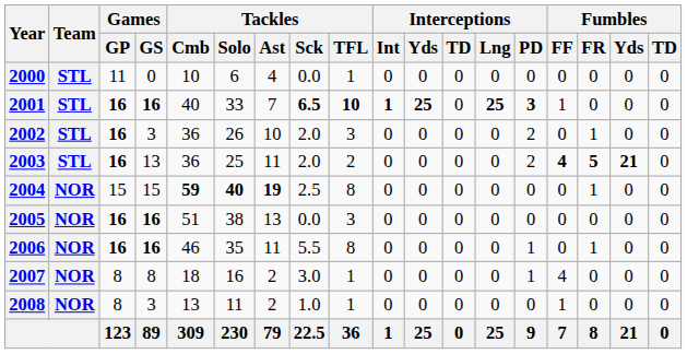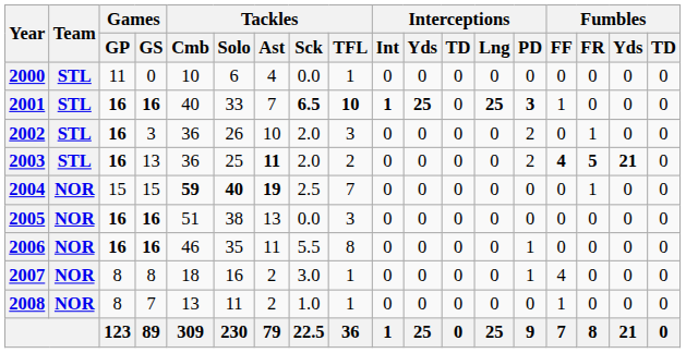 <table class="wikitable" style="text-align:center">
 <tr>
 <th rowspan="2">Year</th>
 <th rowspan="2">Team</th>
 <th colspan="2">Games</th>
 <th colspan="5">Tackles</th>
 <th colspan="5">Interceptions</th>
 <th colspan="4">Fumbles</th>
 </tr>
 <tr>
 <th>GP</th>
 <th>GS</th>
 <th>Cmb</th>
 <th>Solo</th>
 <th>Ast</th>
 <th>Sck</th>
 <th>TFL</th>
 <th>Int</th>
 <th>Yds</th>
 <th>TD</th>
 <th>Lng</th>
 <th>PD</th>
 <th>FF</th>
 <th>FR</th>
 <th>Yds</th>
 <th>TD</th>
 </tr>
 <tr>
 <th><a href='#'>2000</a></th>
 <th><a href='#'>STL</a></th>
 <td>11</td>
 <td>0</td>
 <td>10</td>
 <td>6</td>
 <td>4</td>
 <td>0.0</td>
 <td>1</td>
 <td>0</td>
 <td>0</td>
 <td>0</td>
 <td>0</td>
 <td>0</td>
 <td>0</td>
 <td>0</td>
 <td>0</td>
 <td>0</td>
 </tr>
 <tr>
 <th><a href='#'>2001</a></th>
 <th><a href='#'>STL</a></th>
 <td><strong>16</strong></td>
 <td><strong>16</strong></td>
 <td>40</td>
 <td>33</td>
 <td>7</td>
 <td><strong>6.5</strong></td>
 <td><strong>10</strong></td>
 <td><strong>1</strong></td>
 <td><strong>25</strong></td>
 <td>0</td>
 <td><strong>25</strong></td>
 <td><strong>3</strong></td>
 <td>1</td>
 <td>0</td>
 <td>0</td>
 <td>0</td>
 </tr>
 <tr>
 <th><a href='#'>2002</a></th>
 <th><a href='#'>STL</a></th>
 <td><strong>16</strong></td>
 <td>3</td>
 <td>36</td>
 <td>26</td>
 <td>10</td>
 <td>2.0</td>
 <td>3</td>
 <td>0</td>
 <td>0</td>
 <td>0</td>
 <td>0</td>
 <td>2</td>
 <td>0</td>
 <td>1</td>
 <td>0</td>
 <td>0</td>
 </tr>
 <tr>
 <th><a href='#'>2003</a></th>
 <th><a href='#'>STL</a></th>
 <td><strong>16</strong></td>
 <td>13</td>
 <td>36</td>
 <td>25</td>
-<td>11</td>
+<td><strong>11</strong></td>
 <td>2.0</td>
 <td>2</td>
 <td>0</td>
 <td>0</td>
 <td>0</td>
 <td>0</td>
 <td>2</td>
 <td><strong>4</strong></td>
 <td><strong>5</strong></td>
 <td><strong>21</strong></td>
 <td>0</td>
 </tr>
 <tr>
 <th><a href='#'>2004</a></th>
 <th><a href='#'>NOR</a></th>
 <td>15</td>
 <td>15</td>
 <td><strong>59</strong></td>
 <td><strong>40</strong></td>
 <td><strong>19</strong></td>
 <td>2.5</td>
-<td>8</td>
+<td>7</td>
 <td>0</td>
 <td>0</td>
 <td>0</td>
 <td>0</td>
 <td>0</td>
 <td>0</td>
 <td>1</td>
 <td>0</td>
 <td>0</td>
 </tr>
 <tr>
 <th><a href='#'>2005</a></th>
 <th><a href='#'>NOR</a></th>
 <td><strong>16</strong></td>
 <td><strong>16</strong></td>
 <td>51</td>
 <td>38</td>
 <td>13</td>
 <td>0.0</td>
 <td>3</td>
 <td>0</td>
 <td>0</td>
 <td>0</td>
 <td>0</td>
 <td>0</td>
 <td>0</td>
 <td>0</td>
 <td>0</td>
 <td>0</td>
 </tr>
 <tr>
 <th><a href='#'>2006</a></th>
 <th><a href='#'>NOR</a></th>
 <td><strong>16</strong></td>
 <td><strong>16</strong></td>
 <td>46</td>
 <td>35</td>
 <td>11</td>
 <td>5.5</td>
 <td>8</td>
 <td>0</td>
 <td>0</td>
 <td>0</td>
 <td>0</td>
 <td>1</td>
 <td>0</td>
-<td>1</td>
+<td>0</td>
 <td>0</td>
 <td>0</td>
 </tr>
 <tr>
 <th><a href='#'>2007</a></th>
 <th><a href='#'>NOR</a></th>
 <td>8</td>
 <td>8</td>
 <td>18</td>
 <td>16</td>
 <td>2</td>
 <td>3.0</td>
 <td>1</td>
 <td>0</td>
 <td>0</td>
 <td>0</td>
 <td>0</td>
 <td>1</td>
 <td>4</td>
 <td>0</td>
 <td>0</td>
 <td>0</td>
 </tr>
 <tr>
 <th><a href='#'>2008</a></th>
 <th><a href='#'>NOR</a></th>
 <td>8</td>
-<td>3</td>
+<td>7</td>
 <td>13</td>
 <td>11</td>
 <td>2</td>
 <td>1.0</td>
 <td>1</td>
 <td>0</td>
 <td>0</td>
 <td>0</td>
 <td>0</td>
 <td>0</td>
 <td>1</td>
 <td>0</td>
 <td>0</td>
 <td>0</td>
 </tr>
 <tr>
 <th colspan="2"></th>
 <th>123</th>
 <th>89</th>
 <th>309</th>
 <th>230</th>
 <th>79</th>
 <th>22.5</th>
 <th>36</th>
 <th>1</th>
 <th>25</th>
 <th>0</th>
 <th>25</th>
 <th>9</th>
 <th>7</th>
 <th>8</th>
 <th>21</th>
 <th>0</th>
 </tr>
 </table>
